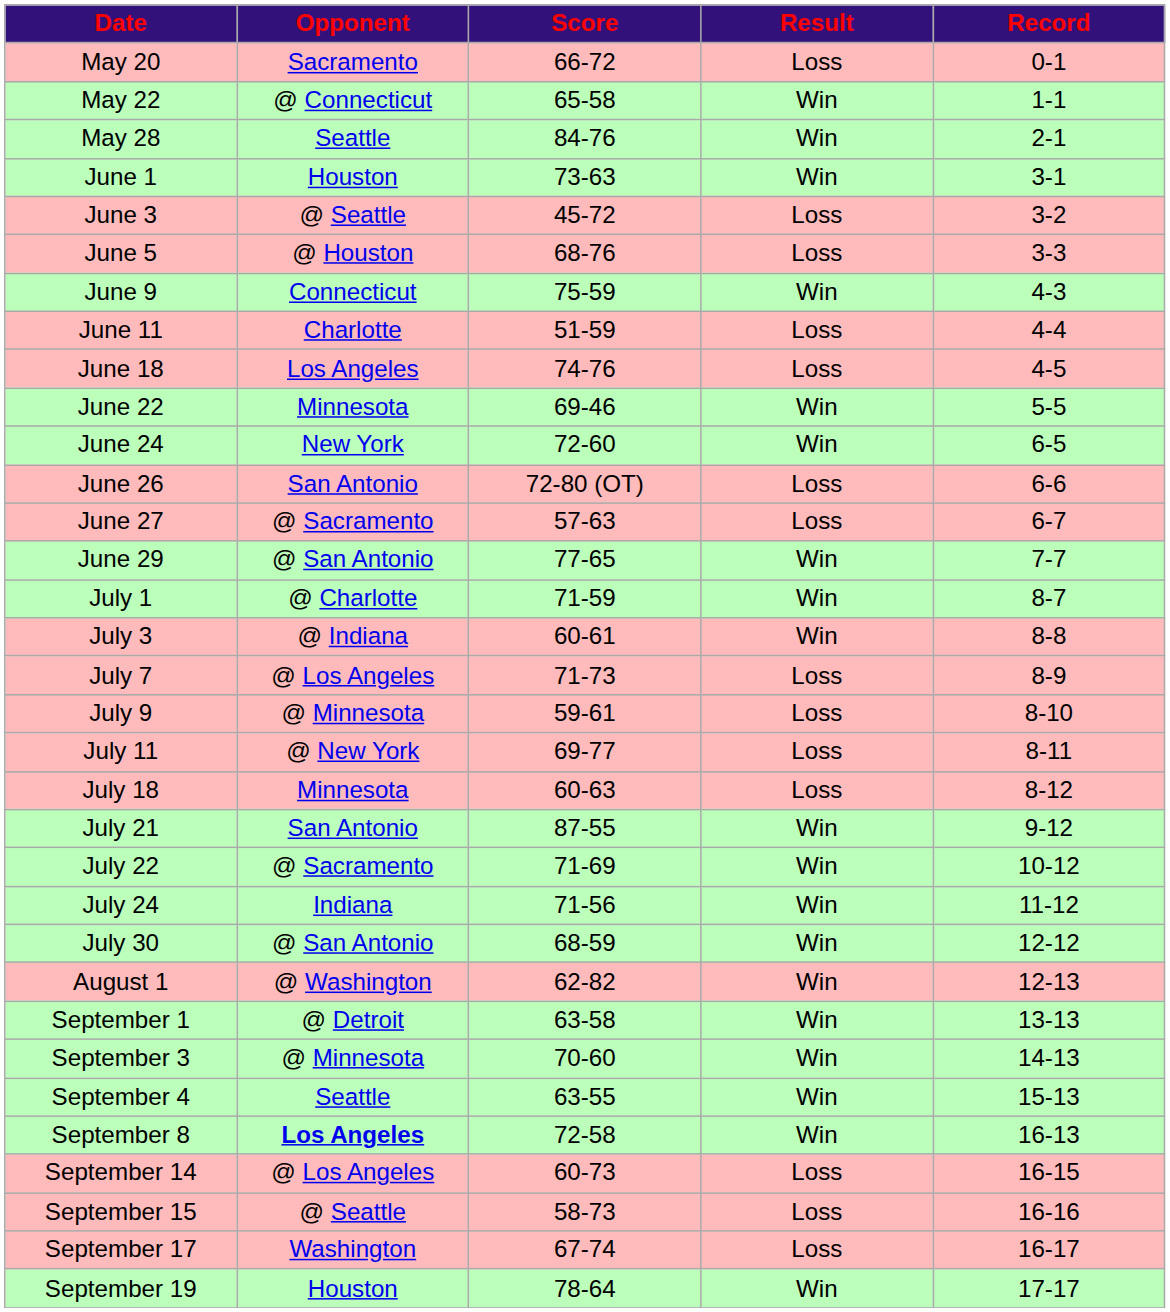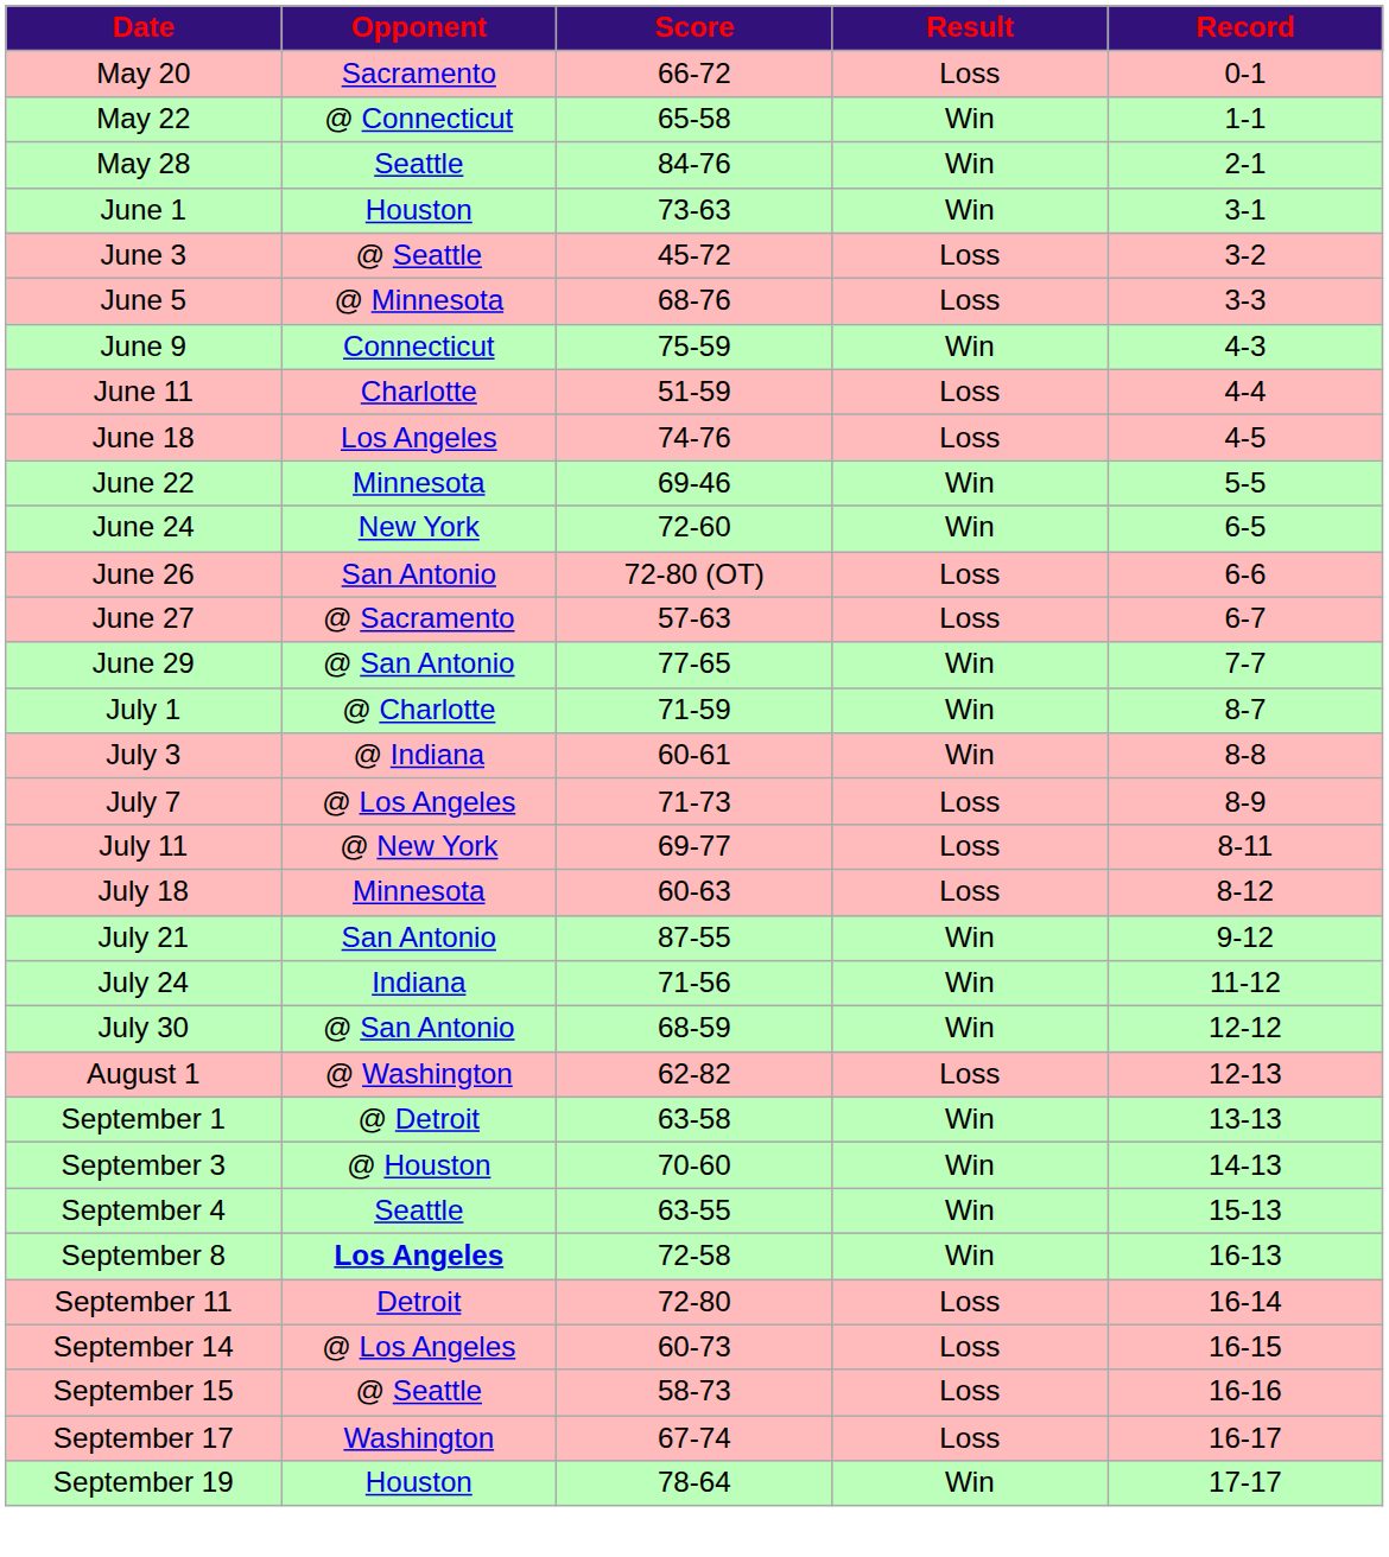 <table class="wikitable sortable">
 <tr>
 <th style="background:#32127a; color:red; width:15%;">Date</th>
 <th style="background:#32127a; color:red; width:15%;">Opponent</th>
 <th style="background:#32127a; color:red; width:15%;">Score</th>
 <th style="background:#32127a; color:red; width:15%;">Result</th>
 <th style="background:#32127a; color:red; width:15%;">Record</th>
 </tr>
 <tr style="text-align:center; background:#fbb;">
 <td>May 20</td>
 <td><a href='#'>Sacramento</a></td>
 <td>66-72</td>
 <td>Loss</td>
 <td>0-1</td>
 </tr>
 <tr style="text-align:center; background:#bfb;">
 <td>May 22</td>
 <td>@ <a href='#'>Connecticut</a></td>
 <td>65-58</td>
 <td>Win</td>
 <td>1-1</td>
 </tr>
 <tr style="text-align:center; background:#bfb;">
 <td>May 28</td>
 <td><a href='#'>Seattle</a></td>
 <td>84-76</td>
 <td>Win</td>
 <td>2-1</td>
 </tr>
 <tr style="text-align:center; background:#bfb;">
 <td>June 1</td>
 <td><a href='#'>Houston</a></td>
 <td>73-63</td>
 <td>Win</td>
 <td>3-1</td>
 </tr>
 <tr style="text-align:center; background:#fbb;">
 <td>June 3</td>
 <td>@ <a href='#'>Seattle</a></td>
 <td>45-72</td>
 <td>Loss</td>
 <td>3-2</td>
 </tr>
 <tr style="text-align:center; background:#fbb;">
 <td>June 5</td>
-<td>@ <a href='#'>Houston</a></td>
+<td>@ <a href='#'>Minnesota</a></td>
 <td>68-76</td>
 <td>Loss</td>
 <td>3-3</td>
 </tr>
 <tr style="text-align:center; background:#bfb;">
 <td>June 9</td>
 <td><a href='#'>Connecticut</a></td>
 <td>75-59</td>
 <td>Win</td>
 <td>4-3</td>
 </tr>
 <tr style="text-align:center; background:#fbb;">
 <td>June 11</td>
 <td><a href='#'>Charlotte</a></td>
 <td>51-59</td>
 <td>Loss</td>
 <td>4-4</td>
 </tr>
 <tr style="text-align:center; background:#fbb;">
 <td>June 18</td>
 <td><a href='#'>Los Angeles</a></td>
 <td>74-76</td>
 <td>Loss</td>
 <td>4-5</td>
 </tr>
 <tr style="text-align:center; background:#bfb;">
 <td>June 22</td>
 <td><a href='#'>Minnesota</a></td>
 <td>69-46</td>
 <td>Win</td>
 <td>5-5</td>
 </tr>
 <tr style="text-align:center; background:#bfb;">
 <td>June 24</td>
 <td><a href='#'>New York</a></td>
 <td>72-60</td>
 <td>Win</td>
 <td>6-5</td>
 </tr>
 <tr style="text-align:center; background:#fbb;">
 <td>June 26</td>
 <td><a href='#'>San Antonio</a></td>
 <td>72-80 (OT)</td>
 <td>Loss</td>
 <td>6-6</td>
 </tr>
 <tr style="text-align:center; background:#fbb;">
 <td>June 27</td>
 <td>@ <a href='#'>Sacramento</a></td>
 <td>57-63</td>
 <td>Loss</td>
 <td>6-7</td>
 </tr>
 <tr style="text-align:center; background:#bfb;">
 <td>June 29</td>
 <td>@ <a href='#'>San Antonio</a></td>
 <td>77-65</td>
 <td>Win</td>
 <td>7-7</td>
 </tr>
 <tr style="text-align:center; background:#bfb;">
 <td>July 1</td>
 <td>@ <a href='#'>Charlotte</a></td>
 <td>71-59</td>
 <td>Win</td>
 <td>8-7</td>
 </tr>
 <tr style="text-align:center; background:#fbb;">
 <td>July 3</td>
 <td>@ <a href='#'>Indiana</a></td>
 <td>60-61</td>
 <td>Win</td>
 <td>8-8</td>
 </tr>
 <tr style="text-align:center; background:#fbb;">
 <td>July 7</td>
 <td>@ <a href='#'>Los Angeles</a></td>
 <td>71-73</td>
 <td>Loss</td>
 <td>8-9</td>
 </tr>
 <tr style="text-align:center; background:#fbb;">
-<td>July 9</td>
-<td>@ <a href='#'>Minnesota</a></td>
-<td>59-61</td>
-<td>Loss</td>
-<td>8-10</td>
-</tr>
-<tr style="text-align:center; background:#fbb;">
 <td>July 11</td>
 <td>@ <a href='#'>New York</a></td>
 <td>69-77</td>
 <td>Loss</td>
 <td>8-11</td>
 </tr>
 <tr style="text-align:center; background:#fbb;">
 <td>July 18</td>
 <td><a href='#'>Minnesota</a></td>
 <td>60-63</td>
 <td>Loss</td>
 <td>8-12</td>
 </tr>
 <tr style="text-align:center; background:#bfb;">
 <td>July 21</td>
 <td><a href='#'>San Antonio</a></td>
 <td>87-55</td>
 <td>Win</td>
 <td>9-12</td>
 </tr>
 <tr style="text-align:center; background:#bfb;">
-<td>July 22</td>
-<td>@ <a href='#'>Sacramento</a></td>
-<td>71-69</td>
-<td>Win</td>
-<td>10-12</td>
-</tr>
-<tr style="text-align:center; background:#bfb;">
 <td>July 24</td>
 <td><a href='#'>Indiana</a></td>
 <td>71-56</td>
 <td>Win</td>
 <td>11-12</td>
 </tr>
 <tr style="text-align:center; background:#bfb;">
 <td>July 30</td>
 <td>@ <a href='#'>San Antonio</a></td>
 <td>68-59</td>
 <td>Win</td>
 <td>12-12</td>
 </tr>
 <tr style="text-align:center; background:#fbb;">
 <td>August 1</td>
 <td>@ <a href='#'>Washington</a></td>
 <td>62-82</td>
-<td>Win</td>
+<td>Loss</td>
 <td>12-13</td>
 </tr>
 <tr style="text-align:center; background:#bfb;">
 <td>September 1</td>
 <td>@ <a href='#'>Detroit</a></td>
 <td>63-58</td>
 <td>Win</td>
 <td>13-13</td>
 </tr>
 <tr style="text-align:center; background:#bfb;">
 <td>September 3</td>
-<td>@ <a href='#'>Minnesota</a></td>
+<td>@ <a href='#'>Houston</a></td>
 <td>70-60</td>
 <td>Win</td>
 <td>14-13</td>
 </tr>
 <tr style="text-align:center; background:#bfb;">
 <td>September 4</td>
 <td><a href='#'>Seattle</a></td>
 <td>63-55</td>
 <td>Win</td>
 <td>15-13</td>
 </tr>
 <tr style="text-align:center; background:#bfb;">
 <td>September 8</td>
 <td><strong><a href='#'>Los Angeles</a></strong></td>
 <td>72-58</td>
 <td>Win</td>
 <td>16-13</td>
+</tr>
+<tr style="text-align:center; background:#fbb;">
+<td>September 11</td>
+<td><a href='#'>Detroit</a></td>
+<td>72-80</td>
+<td>Loss</td>
+<td>16-14</td>
 </tr>
 <tr style="text-align:center; background:#fbb;">
 <td>September 14</td>
 <td>@ <a href='#'>Los Angeles</a></td>
 <td>60-73</td>
 <td>Loss</td>
 <td>16-15</td>
 </tr>
 <tr style="text-align:center; background:#fbb;">
 <td>September 15</td>
 <td>@ <a href='#'>Seattle</a></td>
 <td>58-73</td>
 <td>Loss</td>
 <td>16-16</td>
 </tr>
 <tr style="text-align:center; background:#fbb;">
 <td>September 17</td>
 <td><a href='#'>Washington</a></td>
 <td>67-74</td>
 <td>Loss</td>
 <td>16-17</td>
 </tr>
 <tr style="text-align:center; background:#bfb;">
 <td>September 19</td>
 <td><a href='#'>Houston</a></td>
 <td>78-64</td>
 <td>Win</td>
 <td>17-17</td>
 </tr>
 </table>
